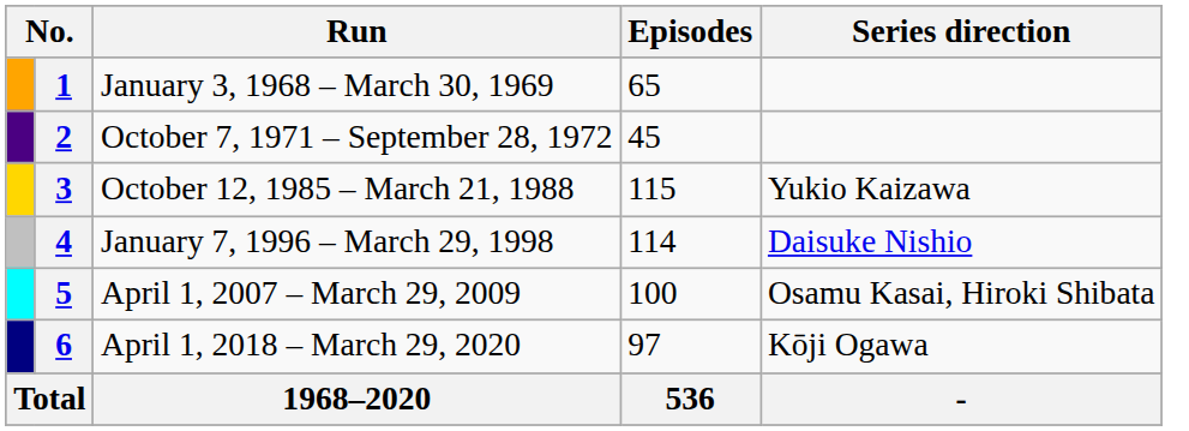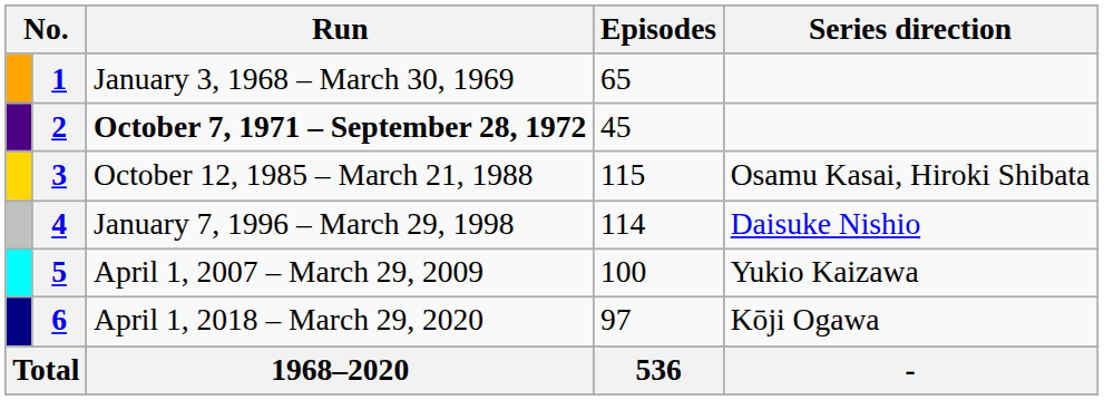 <table class="wikitable sortable">
 <tr>
 <th colspan="2">No.</th>
 <th>Run</th>
 <th>Episodes</th>
 <th>Series <strong>direction</strong></th>
 </tr>
 <tr>
 <th style="background:orange;"></th>
 <th><a href='#'>1</a></th>
 <td>January 3, 1968 – March 30, 1969</td>
 <td>65</td>
 <td></td>
 </tr>
 <tr>
 <th style="background:indigo;"></th>
 <th><a href='#'>2</a></th>
-<td>October 7, 1971 – September 28, 1972</td>
+<td><strong>October 7, 1971 – September 28, 1972</strong></td>
 <td>45</td>
 <td></td>
 </tr>
 <tr>
 <th style="background:gold;"></th>
 <th><a href='#'>3</a></th>
 <td>October 12, 1985 – March 21, 1988</td>
 <td>115</td>
-<td>Yukio Kaizawa</td>
+<td>Osamu Kasai, Hiroki Shibata</td>
 </tr>
 <tr>
 <th style="background:silver;"></th>
 <th><a href='#'>4</a></th>
 <td>January 7, 1996 – March 29, 1998</td>
 <td>114</td>
 <td><a href='#'>Daisuke Nishio</a></td>
 </tr>
 <tr>
 <th style="background:cyan;"></th>
 <th><a href='#'>5</a></th>
 <td>April 1, 2007 – March 29, 2009</td>
 <td>100</td>
-<td>Osamu Kasai, Hiroki Shibata</td>
+<td>Yukio Kaizawa</td>
 </tr>
 <tr>
 <th style="background:#000080;"></th>
 <th><a href='#'>6</a></th>
 <td>April 1, 2018 – March 29, 2020</td>
 <td>97</td>
 <td>Kōji Ogawa</td>
 </tr>
 <tr>
 <th colspan="2">Total</th>
 <th>1968–2020</th>
 <th>536</th>
 <th>-</th>
 </tr>
 </table>
